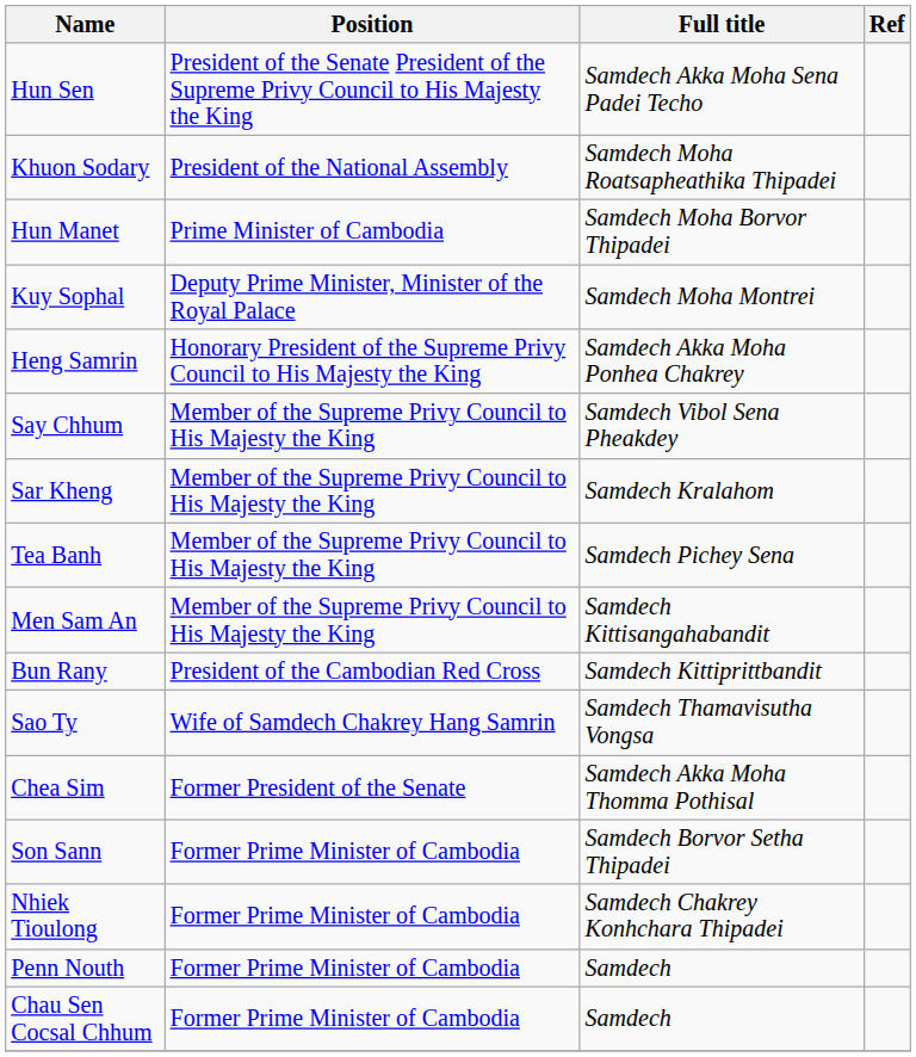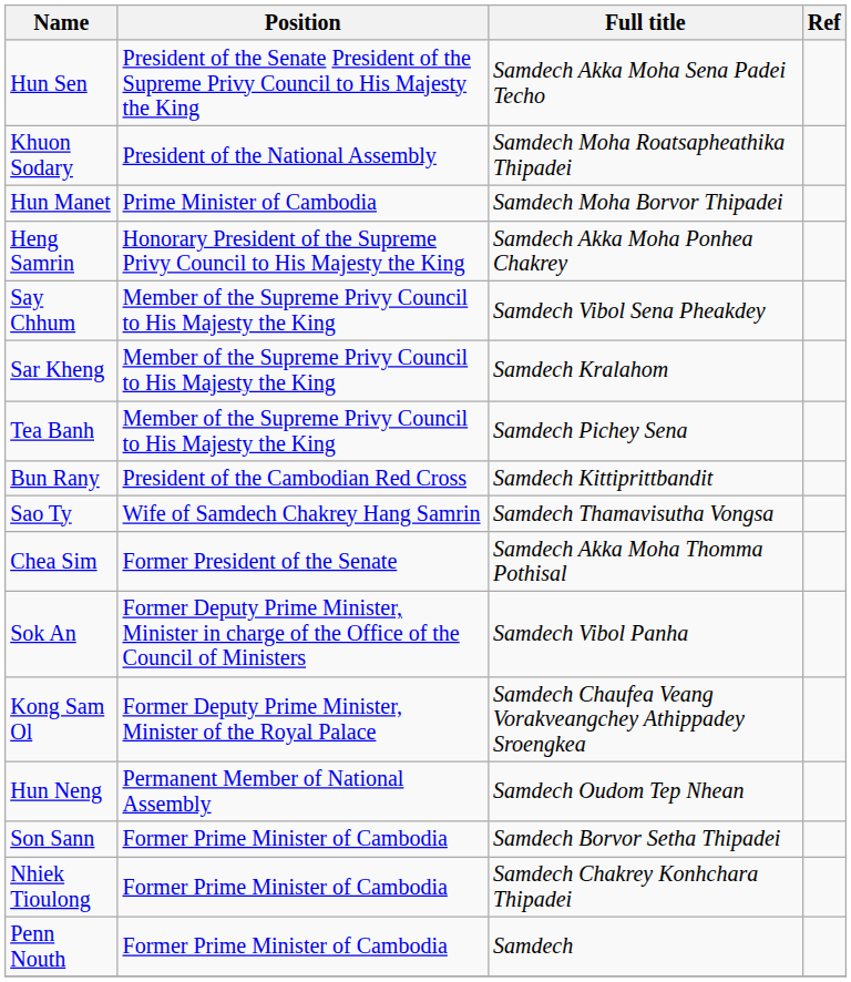 <table class="wikitable">
 <tr>
 <th>Name</th>
 <th>Position</th>
 <th>Full title</th>
 <th>Ref</th>
 </tr>
 <tr>
 <td><a href='#'>Hun Sen</a></td>
 <td><a href='#'>President of the Senate</a> <a href='#'>President of the Supreme Privy Council to His Majesty the King</a></td>
 <td><em>Samdech Akka Moha Sena Padei Techo</em></td>
 <td></td>
 </tr>
 <tr>
 <td><a href='#'>Khuon Sodary</a></td>
 <td><a href='#'>President of the National Assembly</a></td>
 <td><em>Samdech Moha Roatsapheathika Thipadei</em></td>
 <td></td>
 </tr>
 <tr>
 <td><a href='#'>Hun Manet</a></td>
 <td><a href='#'>Prime Minister of Cambodia</a></td>
 <td><em>Samdech Moha Borvor Thipadei</em></td>
-<td></td>
-</tr>
-<tr>
-<td><a href='#'>Kuy Sophal</a></td>
-<td><a href='#'>Deputy Prime Minister, Minister of the Royal Palace</a></td>
-<td><em>Samdech Moha Montrei</em></td>
 <td></td>
 </tr>
 <tr>
 <td><a href='#'>Heng Samrin</a></td>
 <td><a href='#'>Honorary President of the Supreme Privy Council to His Majesty the King</a></td>
 <td><em>Samdech Akka Moha Ponhea Chakrey</em></td>
 <td></td>
 </tr>
 <tr>
 <td><a href='#'>Say Chhum</a></td>
 <td><a href='#'>Member of the Supreme Privy Council to His Majesty the King</a></td>
 <td><em>Samdech Vibol Sena Pheakdey</em></td>
 <td></td>
 </tr>
 <tr>
 <td><a href='#'>Sar Kheng</a></td>
 <td><a href='#'>Member of the Supreme Privy Council to His Majesty the King</a></td>
 <td><em>Samdech Kralahom</em></td>
 <td></td>
 </tr>
 <tr>
 <td><a href='#'>Tea Banh</a></td>
 <td><a href='#'>Member of the Supreme Privy Council to His Majesty the King</a></td>
 <td><em>Samdech Pichey Sena</em></td>
 <td></td>
 </tr>
 <tr>
-<td><a href='#'>Men Sam An</a></td>
-<td><a href='#'>Member of the Supreme Privy Council to His Majesty the King</a></td>
-<td><em>Samdech Kittisangahabandit</em></td>
-<td></td>
-</tr>
-<tr>
 <td><a href='#'>Bun Rany</a></td>
 <td><a href='#'>President of the Cambodian Red Cross</a></td>
 <td><em>Samdech Kittiprittbandit</em></td>
 <td></td>
 </tr>
 <tr>
 <td><a href='#'>Sao Ty</a></td>
 <td><a href='#'>Wife of Samdech Chakrey Hang Samrin</a></td>
 <td><em>Samdech Thamavisutha Vongsa</em></td>
 <td></td>
 </tr>
 <tr>
 <td><a href='#'>Chea Sim</a></td>
 <td><a href='#'>Former President of the Senate</a></td>
 <td><em>Samdech Akka Moha Thomma Pothisal</em></td>
+<td></td>
+</tr>
+<tr>
+<td><a href='#'>Sok An</a></td>
+<td><a href='#'>Former Deputy Prime Minister, Minister in charge of the Office of the Council of Ministers</a></td>
+<td><em>Samdech Vibol Panha</em></td>
+<td></td>
+</tr>
+<tr>
+<td><a href='#'>Kong Sam Ol</a></td>
+<td><a href='#'>Former Deputy Prime Minister, Minister of the Royal Palace</a></td>
+<td><em>Samdech Chaufea Veang Vorakveangchey Athippadey Sroengkea</em></td>
+<td></td>
+</tr>
+<tr>
+<td><a href='#'>Hun Neng</a></td>
+<td><a href='#'>Permanent Member of National Assembly</a></td>
+<td><em>Samdech Oudom Tep Nhean</em></td>
 <td></td>
 </tr>
 <tr>
 <td><a href='#'>Son Sann</a></td>
 <td><a href='#'>Former Prime Minister of Cambodia</a></td>
 <td><em>Samdech Borvor Setha Thipadei</em></td>
 <td></td>
 </tr>
 <tr>
 <td><a href='#'>Nhiek Tioulong</a></td>
 <td><a href='#'>Former Prime Minister of Cambodia</a></td>
 <td><em>Samdech Chakrey Konhchara Thipadei</em></td>
 <td></td>
 </tr>
 <tr>
 <td><a href='#'>Penn Nouth</a></td>
 <td><a href='#'>Former Prime Minister of Cambodia</a></td>
 <td><em>Samdech</em></td>
 <td></td>
 </tr>
 <tr>
-<td><a href='#'>Chau Sen Cocsal Chhum</a></td>
-<td><a href='#'>Former Prime Minister of Cambodia</a></td>
-<td><em>Samdech</em></td>
-<td></td>
-</tr>
-<tr>
 </tr>
 </table>
